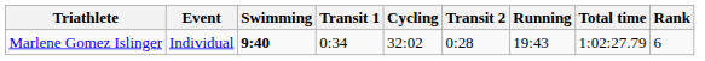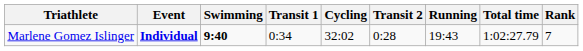 <table class="wikitable" border="1">
 <tr>
 <th>Triathlete</th>
 <th>Event</th>
 <th>Swimming</th>
 <th>Transit 1</th>
 <th>Cycling</th>
 <th>Transit 2</th>
 <th>Running</th>
 <th>Total time</th>
 <th>Rank</th>
 </tr>
 <tr>
 <td><a href='#'>Marlene Gomez Islinger</a></td>
-<td><a href='#'>Individual</a></td>
+<td><strong><a href='#'>Individual</a></strong></td>
 <td><strong>9:40</strong></td>
 <td>0:34</td>
 <td>32:02</td>
 <td>0:28</td>
 <td>19:43</td>
 <td>1:02:27.79</td>
-<td>6</td>
+<td>7</td>
 </tr>
 </table>
